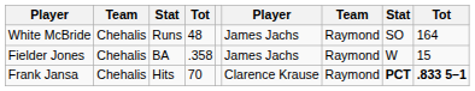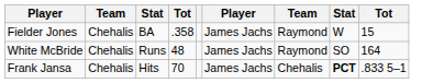 <table class="wikitable">
 <tr>
 <th>Player</th>
 <th>Team</th>
 <th>Stat</th>
 <th>Tot</th>
 <th></th>
 <th>Player</th>
 <th>Team</th>
 <th>Stat</th>
 <th>Tot</th>
 </tr>
 <tr>
+<td>Fielder Jones</td>
+<td>Chehalis</td>
+<td>BA</td>
+<td>.358</td>
+<td></td>
+<td>James Jachs</td>
+<td>Raymond</td>
+<td>W</td>
+<td>15</td>
+</tr>
+<tr>
 <td>White McBride</td>
 <td>Chehalis</td>
 <td>Runs</td>
 <td>48</td>
 <td></td>
 <td>James Jachs</td>
 <td>Raymond</td>
 <td>SO</td>
 <td>164</td>
 </tr>
 <tr>
-<td>Fielder Jones</td>
-<td>Chehalis</td>
-<td>BA</td>
-<td>.358</td>
-<td></td>
-<td>James Jachs</td>
-<td>Raymond</td>
-<td>W</td>
-<td>15</td>
-</tr>
-<tr>
 <td>Frank Jansa</td>
 <td>Chehalis</td>
 <td>Hits</td>
 <td>70</td>
 <td></td>
-<td>Clarence Krause</td>
-<td>Raymond</td>
+<td>James Jachs</td>
+<td>Chehalis</td>
 <td><strong>PCT</strong></td>
-<td><strong>.833 5–1</strong></td>
+<td>.833 5–1</td>
 </tr>
 </table>
